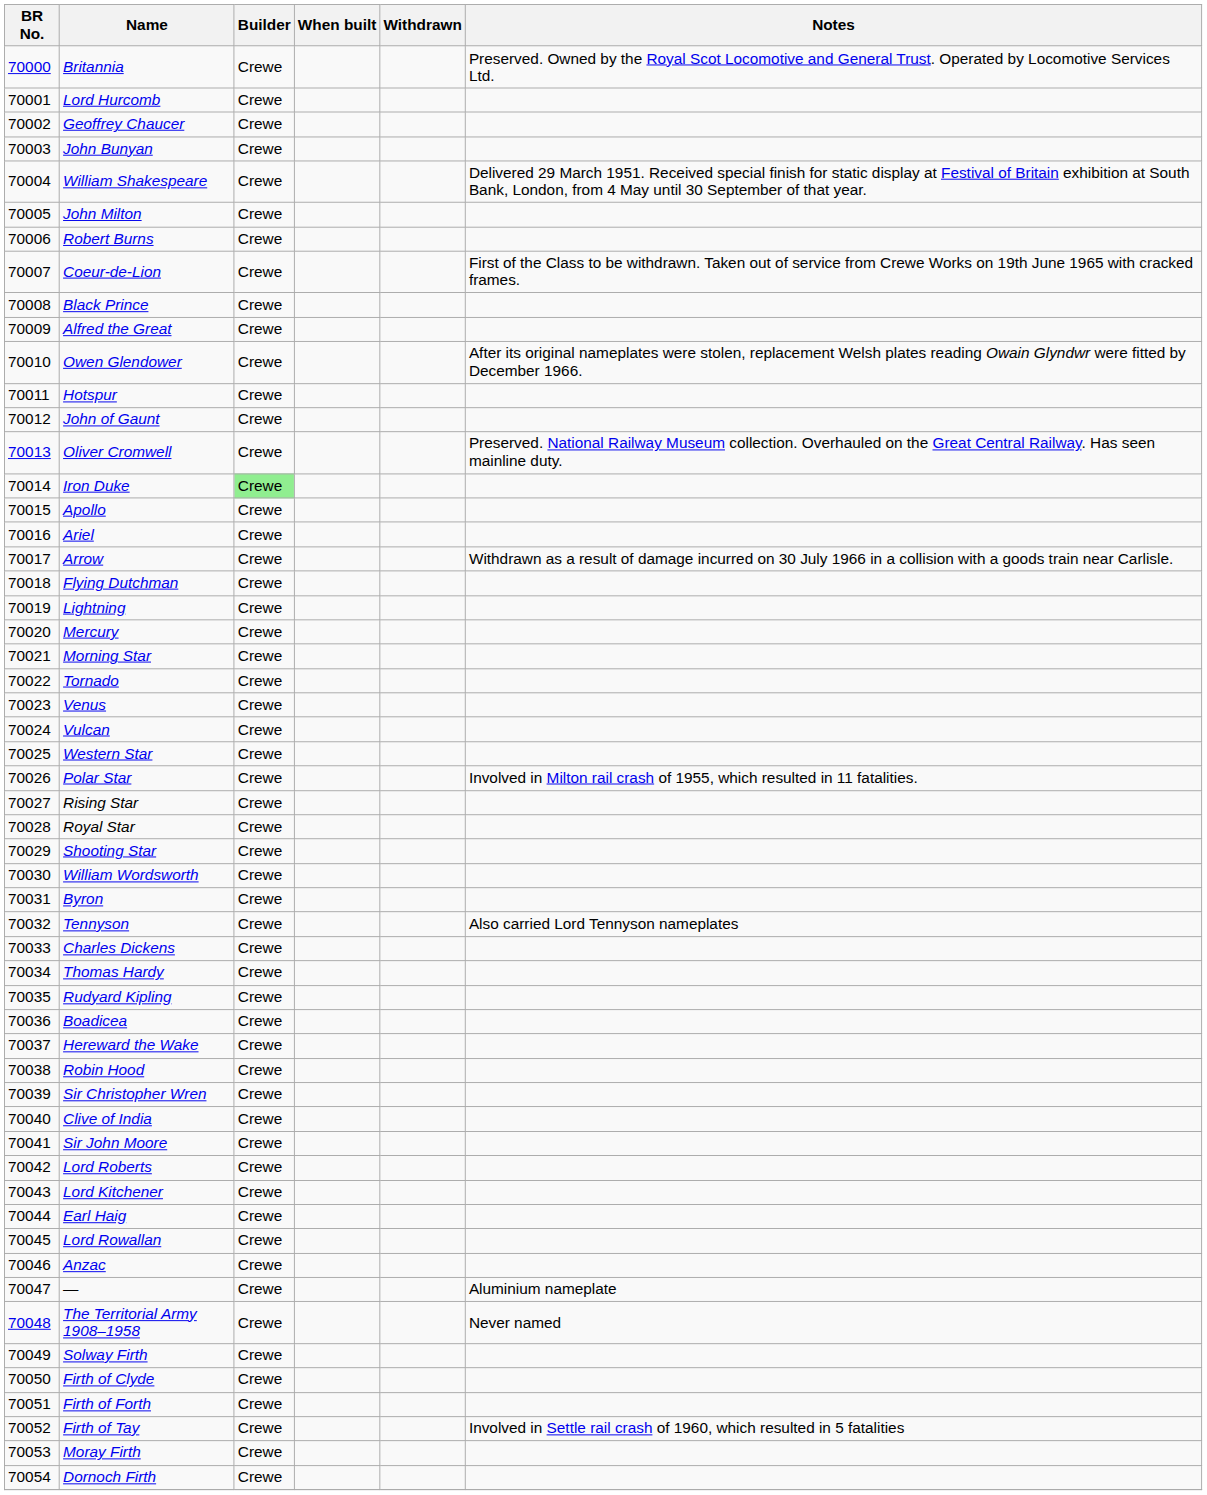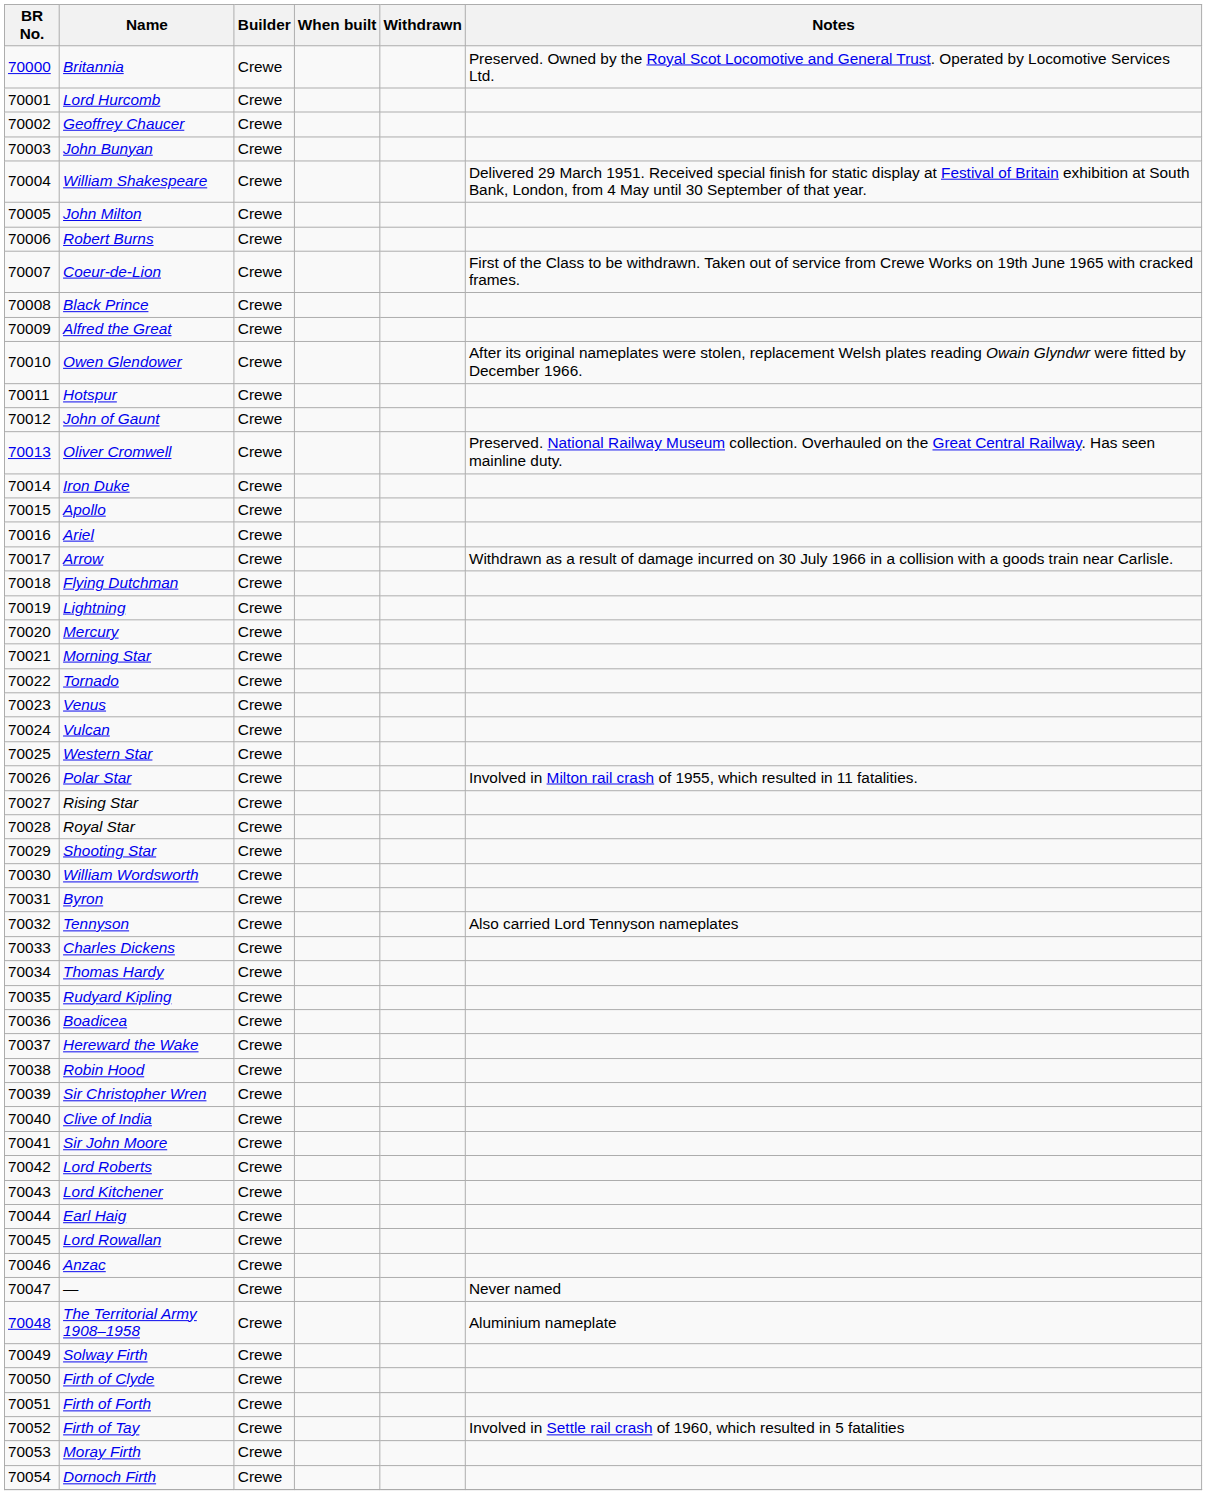 <table class="sortable wikitable">
 <tr>
 <th>BR No.</th>
 <th>Name</th>
 <th>Builder</th>
 <th>When built</th>
 <th>Withdrawn</th>
 <th>Notes</th>
 </tr>
 <tr>
 <td><a href='#'>70000</a></td>
 <td><em><a href='#'>Britannia</a></em></td>
 <td>Crewe</td>
 <td></td>
 <td></td>
 <td>Preserved. Owned by the <a href='#'>Royal Scot Locomotive and General Trust</a>. Operated by Locomotive Services Ltd.</td>
 </tr>
 <tr>
 <td>70001</td>
 <td><em><a href='#'>Lord Hurcomb</a></em></td>
 <td>Crewe</td>
 <td></td>
 <td></td>
 <td></td>
 </tr>
 <tr>
 <td>70002</td>
 <td><em><a href='#'>Geoffrey Chaucer</a></em></td>
 <td>Crewe</td>
 <td></td>
 <td></td>
 <td></td>
 </tr>
 <tr>
 <td>70003</td>
 <td><em><a href='#'>John Bunyan</a></em></td>
 <td>Crewe</td>
 <td></td>
 <td></td>
 <td></td>
 </tr>
 <tr>
 <td>70004</td>
 <td><em><a href='#'>William Shakespeare</a></em></td>
 <td>Crewe</td>
 <td></td>
 <td></td>
 <td>Delivered 29 March 1951. Received special finish for static display at <a href='#'>Festival of Britain</a> exhibition at South Bank, London, from 4 May until 30 September of that year.</td>
 </tr>
 <tr>
 <td>70005</td>
 <td><em><a href='#'>John Milton</a></em></td>
 <td>Crewe</td>
 <td></td>
 <td></td>
 <td></td>
 </tr>
 <tr>
 <td>70006</td>
 <td><em><a href='#'>Robert Burns</a></em></td>
 <td>Crewe</td>
 <td></td>
 <td></td>
 <td></td>
 </tr>
 <tr>
 <td>70007</td>
 <td><em><a href='#'>Coeur-de-Lion</a></em></td>
 <td>Crewe</td>
 <td></td>
 <td></td>
 <td>First of the Class to be withdrawn. Taken out of service from Crewe Works on 19th June 1965 with cracked frames.</td>
 </tr>
 <tr>
 <td>70008</td>
 <td><em><a href='#'>Black Prince</a></em></td>
 <td>Crewe</td>
 <td></td>
 <td></td>
 <td></td>
 </tr>
 <tr>
 <td>70009</td>
 <td><em><a href='#'>Alfred the Great</a></em></td>
 <td>Crewe</td>
 <td></td>
 <td></td>
 <td></td>
 </tr>
 <tr>
 <td>70010</td>
 <td><em><a href='#'>Owen Glendower</a></em></td>
 <td>Crewe</td>
 <td></td>
 <td></td>
 <td>After its original nameplates were stolen, replacement Welsh plates reading <em>Owain Glyndwr</em> were fitted by December 1966.</td>
 </tr>
 <tr>
 <td>70011</td>
 <td><em><a href='#'>Hotspur</a></em></td>
 <td>Crewe</td>
 <td></td>
 <td></td>
 <td></td>
 </tr>
 <tr>
 <td>70012</td>
 <td><em><a href='#'>John of Gaunt</a></em></td>
 <td>Crewe</td>
 <td></td>
 <td></td>
 <td></td>
 </tr>
 <tr>
 <td><a href='#'>70013</a></td>
 <td><em><a href='#'>Oliver Cromwell</a></em></td>
 <td>Crewe</td>
 <td></td>
 <td></td>
 <td>Preserved. <a href='#'>National Railway Museum</a> collection.  Overhauled on the <a href='#'>Great Central Railway</a>. Has seen mainline duty.</td>
 </tr>
 <tr>
 <td>70014</td>
 <td><em><a href='#'>Iron Duke</a></em></td>
-<td style="background: lightgreen;">Crewe</td>
+<td>Crewe</td>
 <td></td>
 <td></td>
 <td></td>
 </tr>
 <tr>
 <td>70015</td>
 <td><em><a href='#'>Apollo</a></em></td>
 <td>Crewe</td>
 <td></td>
 <td></td>
 <td></td>
 </tr>
 <tr>
 <td>70016</td>
 <td><em><a href='#'>Ariel</a></em></td>
 <td>Crewe</td>
 <td></td>
 <td></td>
 <td></td>
 </tr>
 <tr>
 <td>70017</td>
 <td><em><a href='#'>Arrow</a></em></td>
 <td>Crewe</td>
 <td></td>
 <td></td>
 <td>Withdrawn as a result of damage incurred on 30 July 1966 in a collision with a goods train near Carlisle.</td>
 </tr>
 <tr>
 <td>70018</td>
 <td><em><a href='#'>Flying Dutchman</a></em></td>
 <td>Crewe</td>
 <td></td>
 <td></td>
 <td></td>
 </tr>
 <tr>
 <td>70019</td>
 <td><em><a href='#'>Lightning</a></em></td>
 <td>Crewe</td>
 <td></td>
 <td></td>
 <td></td>
 </tr>
 <tr>
 <td>70020</td>
 <td><em><a href='#'>Mercury</a></em></td>
 <td>Crewe</td>
 <td></td>
 <td></td>
 <td></td>
 </tr>
 <tr>
 <td>70021</td>
 <td><em><a href='#'>Morning Star</a></em></td>
 <td>Crewe</td>
 <td></td>
 <td></td>
 <td></td>
 </tr>
 <tr>
 <td>70022</td>
 <td><em><a href='#'>Tornado</a></em></td>
 <td>Crewe</td>
 <td></td>
 <td></td>
 <td></td>
 </tr>
 <tr>
 <td>70023</td>
 <td><em><a href='#'>Venus</a></em></td>
 <td>Crewe</td>
 <td></td>
 <td></td>
 <td></td>
 </tr>
 <tr>
 <td>70024</td>
 <td><em><a href='#'>Vulcan</a></em></td>
 <td>Crewe</td>
 <td></td>
 <td></td>
 <td></td>
 </tr>
 <tr>
 <td>70025</td>
 <td><em><a href='#'>Western Star</a></em></td>
 <td>Crewe</td>
 <td></td>
 <td></td>
 <td></td>
 </tr>
 <tr>
 <td>70026</td>
 <td><em><a href='#'>Polar Star</a></em></td>
 <td>Crewe</td>
 <td></td>
 <td></td>
 <td>Involved in <a href='#'>Milton rail crash</a> of 1955, which resulted in 11 fatalities.</td>
 </tr>
 <tr>
 <td>70027</td>
 <td><em>Rising Star</em></td>
 <td>Crewe</td>
 <td></td>
 <td></td>
 <td></td>
 </tr>
 <tr>
 <td>70028</td>
 <td><em>Royal Star</em></td>
 <td>Crewe</td>
 <td></td>
 <td></td>
 <td></td>
 </tr>
 <tr>
 <td>70029</td>
 <td><em><a href='#'>Shooting Star</a></em></td>
 <td>Crewe</td>
 <td></td>
 <td></td>
 <td></td>
 </tr>
 <tr>
 <td>70030</td>
 <td><em><a href='#'>William Wordsworth</a></em></td>
 <td>Crewe</td>
 <td></td>
 <td></td>
 <td></td>
 </tr>
 <tr>
 <td>70031</td>
 <td><em><a href='#'>Byron</a></em></td>
 <td>Crewe</td>
 <td></td>
 <td></td>
 <td></td>
 </tr>
 <tr>
 <td>70032</td>
 <td><em><a href='#'>Tennyson</a></em></td>
 <td>Crewe</td>
 <td></td>
 <td></td>
 <td>Also carried Lord Tennyson nameplates</td>
 </tr>
 <tr>
 <td>70033</td>
 <td><em><a href='#'>Charles Dickens</a></em></td>
 <td>Crewe</td>
 <td></td>
 <td></td>
 <td></td>
 </tr>
 <tr>
 <td>70034</td>
 <td><em><a href='#'>Thomas Hardy</a></em></td>
 <td>Crewe</td>
 <td></td>
 <td></td>
 <td></td>
 </tr>
 <tr>
 <td>70035</td>
 <td><em><a href='#'>Rudyard Kipling</a></em></td>
 <td>Crewe</td>
 <td></td>
 <td></td>
 <td></td>
 </tr>
 <tr>
 <td>70036</td>
 <td><em><a href='#'>Boadicea</a></em></td>
 <td>Crewe</td>
 <td></td>
 <td></td>
 <td></td>
 </tr>
 <tr>
 <td>70037</td>
 <td><em><a href='#'>Hereward the Wake</a></em></td>
 <td>Crewe</td>
 <td></td>
 <td></td>
 <td></td>
 </tr>
 <tr>
 <td>70038</td>
 <td><em><a href='#'>Robin Hood</a></em></td>
 <td>Crewe</td>
 <td></td>
 <td></td>
 <td></td>
 </tr>
 <tr>
 <td>70039</td>
 <td><em><a href='#'>Sir Christopher Wren</a></em></td>
 <td>Crewe</td>
 <td></td>
 <td></td>
 <td></td>
 </tr>
 <tr>
 <td>70040</td>
 <td><em><a href='#'>Clive of India</a></em></td>
 <td>Crewe</td>
 <td></td>
 <td></td>
 <td></td>
 </tr>
 <tr>
 <td>70041</td>
 <td><em><a href='#'>Sir John Moore</a></em></td>
 <td>Crewe</td>
 <td></td>
 <td></td>
 <td></td>
 </tr>
 <tr>
 <td>70042</td>
 <td><em><a href='#'>Lord Roberts</a></em></td>
 <td>Crewe</td>
 <td></td>
 <td></td>
 <td></td>
 </tr>
 <tr>
 <td>70043</td>
 <td><em><a href='#'>Lord Kitchener</a></em></td>
 <td>Crewe</td>
 <td></td>
 <td></td>
 <td></td>
 </tr>
 <tr>
 <td>70044</td>
 <td><em><a href='#'>Earl Haig</a></em></td>
 <td>Crewe</td>
 <td></td>
 <td></td>
 <td></td>
 </tr>
 <tr>
 <td>70045</td>
 <td><em><a href='#'>Lord Rowallan</a></em></td>
 <td>Crewe</td>
 <td></td>
 <td></td>
 <td></td>
 </tr>
 <tr>
 <td>70046</td>
 <td><em><a href='#'>Anzac</a></em></td>
 <td>Crewe</td>
 <td></td>
 <td></td>
 <td></td>
 </tr>
 <tr>
 <td>70047</td>
 <td>—</td>
 <td>Crewe</td>
 <td></td>
 <td></td>
-<td>Aluminium nameplate</td>
+<td>Never named</td>
 </tr>
 <tr>
 <td><a href='#'>70048</a></td>
 <td><em><a href='#'>The Territorial Army 1908–1958</a></em></td>
 <td>Crewe</td>
 <td></td>
 <td></td>
-<td>Never named</td>
+<td>Aluminium nameplate</td>
 </tr>
 <tr>
 <td>70049</td>
 <td><em><a href='#'>Solway Firth</a></em></td>
 <td>Crewe</td>
 <td></td>
 <td></td>
 <td></td>
 </tr>
 <tr>
 <td>70050</td>
 <td><em><a href='#'>Firth of Clyde</a></em></td>
 <td>Crewe</td>
 <td></td>
 <td></td>
 <td></td>
 </tr>
 <tr>
 <td>70051</td>
 <td><em><a href='#'>Firth of Forth</a></em></td>
 <td>Crewe</td>
 <td></td>
 <td></td>
 <td></td>
 </tr>
 <tr>
 <td>70052</td>
 <td><em><a href='#'>Firth of Tay</a></em></td>
 <td>Crewe</td>
 <td></td>
 <td></td>
 <td>Involved in <a href='#'>Settle rail crash</a> of 1960, which resulted in 5 fatalities</td>
 </tr>
 <tr>
 <td>70053</td>
 <td><em><a href='#'>Moray Firth</a></em></td>
 <td>Crewe</td>
 <td></td>
 <td></td>
 <td></td>
 </tr>
 <tr>
 <td>70054</td>
 <td><em><a href='#'>Dornoch Firth</a></em></td>
 <td>Crewe</td>
 <td></td>
 <td></td>
 <td></td>
 </tr>
 <tr>
 </tr>
 </table>
